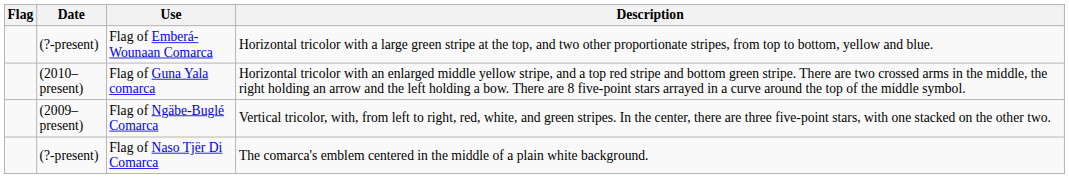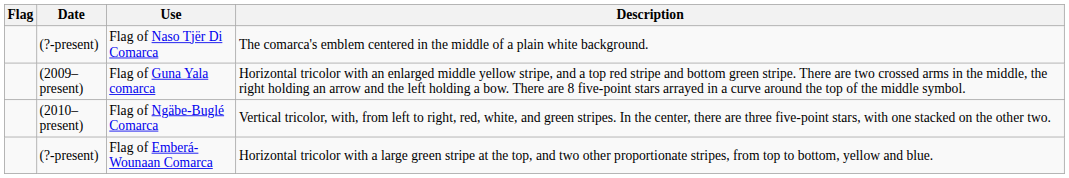 <table class="wikitable">
 <tr>
 <th>Flag</th>
 <th>Date</th>
 <th>Use</th>
 <th>Description</th>
 </tr>
 <tr>
 <td></td>
 <td>(?-present)</td>
-<td>Flag of <a href='#'>Emberá-Wounaan Comarca</a></td>
-<td>Horizontal tricolor with a large green stripe at the top, and two other proportionate stripes, from top to bottom, yellow and blue.</td>
+<td>Flag of <a href='#'>Naso Tjër Di Comarca</a></td>
+<td>The comarca's emblem centered in the middle of a plain white background.</td>
 </tr>
 <tr>
 <td></td>
-<td>(2010–present)</td>
+<td>(2009–present)</td>
 <td>Flag of <a href='#'>Guna Yala comarca</a></td>
 <td>Horizontal tricolor with an enlarged middle yellow stripe, and a top red stripe and bottom green stripe. There are two crossed arms in the middle, the right holding an arrow and the left holding a bow. There are 8 five-point stars arrayed in a curve around the top of the middle symbol.</td>
 </tr>
 <tr>
 <td></td>
-<td>(2009–present)</td>
+<td>(2010–present)</td>
 <td>Flag of <a href='#'>Ngäbe-Buglé Comarca</a></td>
 <td>Vertical tricolor, with, from left to right, red, white, and green stripes. In the center, there are three five-point stars, with one stacked on the other two.</td>
 </tr>
 <tr>
 <td></td>
 <td>(?-present)</td>
-<td>Flag of <a href='#'>Naso Tjër Di Comarca</a></td>
-<td>The comarca's emblem centered in the middle of a plain white background.</td>
+<td>Flag of <a href='#'>Emberá-Wounaan Comarca</a></td>
+<td>Horizontal tricolor with a large green stripe at the top, and two other proportionate stripes, from top to bottom, yellow and blue.</td>
 </tr>
 </table>
